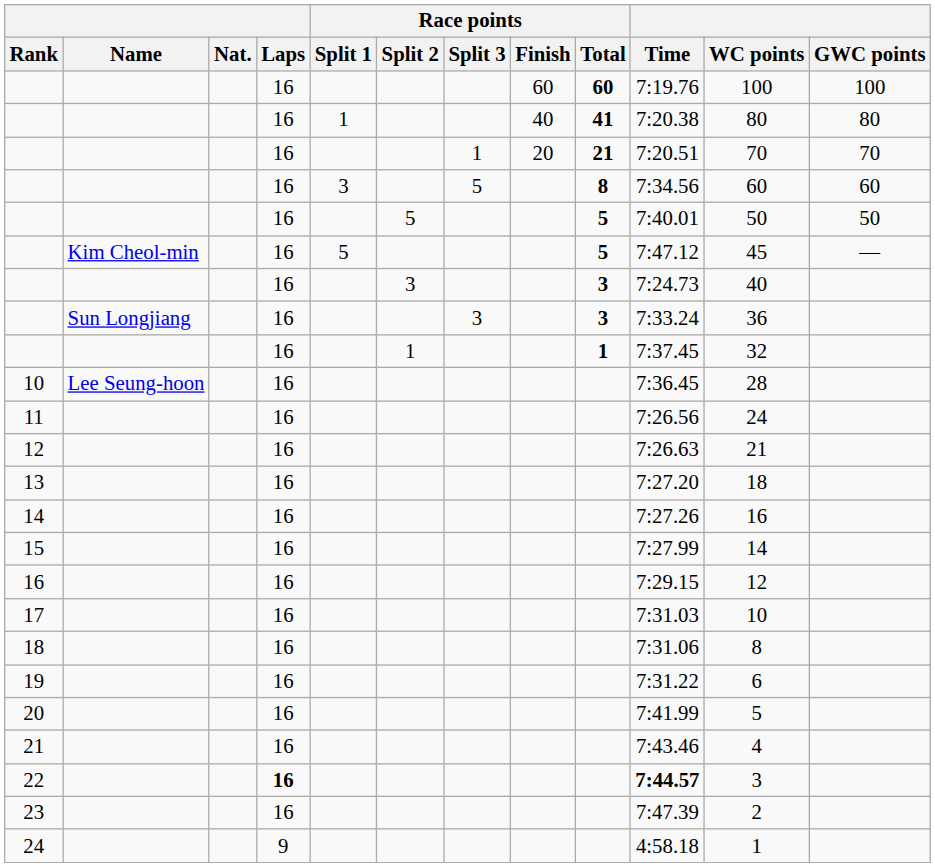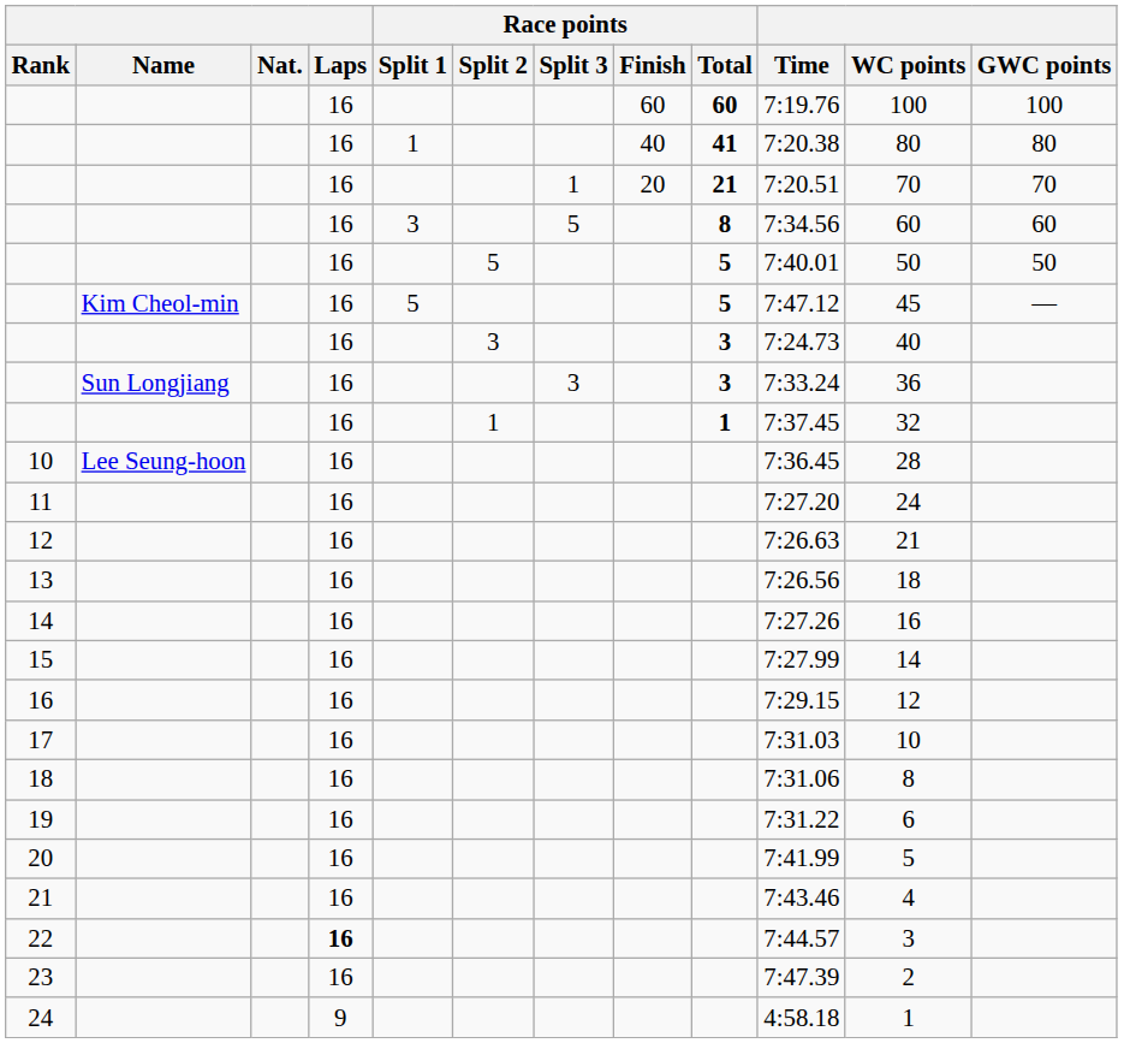 <table class="wikitable sortable" style="text-align:center">
 <tr>
 <th colspan=4></th>
 <th colspan=5>Race points</th>
 <th colspan=3></th>
 </tr>
 <tr>
 <th>Rank</th>
 <th>Name</th>
 <th>Nat.</th>
 <th>Laps</th>
 <th>Split 1</th>
 <th>Split 2</th>
 <th>Split 3</th>
 <th>Finish</th>
 <th>Total</th>
 <th>Time</th>
 <th>WC points</th>
 <th>GWC points</th>
 </tr>
 <tr>
 <td></td>
 <td align=left></td>
 <td></td>
 <td>16</td>
 <td></td>
 <td></td>
 <td></td>
 <td>60</td>
 <td><strong>60</strong></td>
 <td>7:19.76</td>
 <td>100</td>
 <td>100</td>
 </tr>
 <tr>
 <td></td>
 <td align=left></td>
 <td></td>
 <td>16</td>
 <td>1</td>
 <td></td>
 <td></td>
 <td>40</td>
 <td><strong>41</strong></td>
 <td>7:20.38</td>
 <td>80</td>
 <td>80</td>
 </tr>
 <tr>
 <td></td>
 <td align=left></td>
 <td></td>
 <td>16</td>
 <td></td>
 <td></td>
 <td>1</td>
 <td>20</td>
 <td><strong>21</strong></td>
 <td>7:20.51</td>
 <td>70</td>
 <td>70</td>
 </tr>
 <tr>
 <td></td>
 <td align=left></td>
 <td></td>
 <td>16</td>
 <td>3</td>
 <td></td>
 <td>5</td>
 <td></td>
 <td><strong>8</strong></td>
 <td>7:34.56</td>
 <td>60</td>
 <td>60</td>
 </tr>
 <tr>
 <td></td>
 <td align=left></td>
 <td></td>
 <td>16</td>
 <td></td>
 <td>5</td>
 <td></td>
 <td></td>
 <td><strong>5</strong></td>
 <td>7:40.01</td>
 <td>50</td>
 <td>50</td>
 </tr>
 <tr>
 <td></td>
 <td align=left><a href='#'>Kim Cheol-min</a></td>
 <td></td>
 <td>16</td>
 <td>5</td>
 <td></td>
 <td></td>
 <td></td>
 <td><strong>5</strong></td>
 <td>7:47.12</td>
 <td>45</td>
 <td>—</td>
 </tr>
 <tr>
 <td></td>
 <td align=left></td>
 <td></td>
 <td>16</td>
 <td></td>
 <td>3</td>
 <td></td>
 <td></td>
 <td><strong>3</strong></td>
 <td>7:24.73</td>
 <td>40</td>
 <td></td>
 </tr>
 <tr>
 <td></td>
 <td align=left><a href='#'>Sun Longjiang</a></td>
 <td></td>
 <td>16</td>
 <td></td>
 <td></td>
 <td>3</td>
 <td></td>
 <td><strong>3</strong></td>
 <td>7:33.24</td>
 <td>36</td>
 <td></td>
 </tr>
 <tr>
 <td></td>
 <td align=left></td>
 <td></td>
 <td>16</td>
 <td></td>
 <td>1</td>
 <td></td>
 <td></td>
 <td><strong>1</strong></td>
 <td>7:37.45</td>
 <td>32</td>
 <td></td>
 </tr>
 <tr>
 <td>10</td>
 <td align=left><a href='#'>Lee Seung-hoon</a></td>
 <td></td>
 <td>16</td>
 <td></td>
 <td></td>
 <td></td>
 <td></td>
 <td></td>
 <td>7:36.45</td>
 <td>28</td>
 <td></td>
 </tr>
 <tr>
 <td>11</td>
 <td align=left></td>
 <td></td>
 <td>16</td>
 <td></td>
 <td></td>
 <td></td>
 <td></td>
 <td></td>
-<td>7:26.56</td>
+<td>7:27.20</td>
 <td>24</td>
 <td></td>
 </tr>
 <tr>
 <td>12</td>
 <td align=left></td>
 <td></td>
 <td>16</td>
 <td></td>
 <td></td>
 <td></td>
 <td></td>
 <td></td>
 <td>7:26.63</td>
 <td>21</td>
 <td></td>
 </tr>
 <tr>
 <td>13</td>
 <td align=left></td>
 <td></td>
 <td>16</td>
 <td></td>
 <td></td>
 <td></td>
 <td></td>
 <td></td>
-<td>7:27.20</td>
+<td>7:26.56</td>
 <td>18</td>
 <td></td>
 </tr>
 <tr>
 <td>14</td>
 <td align=left></td>
 <td></td>
 <td>16</td>
 <td></td>
 <td></td>
 <td></td>
 <td></td>
 <td></td>
 <td>7:27.26</td>
 <td>16</td>
 <td></td>
 </tr>
 <tr>
 <td>15</td>
 <td align=left></td>
 <td></td>
 <td>16</td>
 <td></td>
 <td></td>
 <td></td>
 <td></td>
 <td></td>
 <td>7:27.99</td>
 <td>14</td>
 <td></td>
 </tr>
 <tr>
 <td>16</td>
 <td align=left></td>
 <td></td>
 <td>16</td>
 <td></td>
 <td></td>
 <td></td>
 <td></td>
 <td></td>
 <td>7:29.15</td>
 <td>12</td>
 <td></td>
 </tr>
 <tr>
 <td>17</td>
 <td align=left></td>
 <td></td>
 <td>16</td>
 <td></td>
 <td></td>
 <td></td>
 <td></td>
 <td></td>
 <td>7:31.03</td>
 <td>10</td>
 <td></td>
 </tr>
 <tr>
 <td>18</td>
 <td align=left></td>
 <td></td>
 <td>16</td>
 <td></td>
 <td></td>
 <td></td>
 <td></td>
 <td></td>
 <td>7:31.06</td>
 <td>8</td>
 <td></td>
 </tr>
 <tr>
 <td>19</td>
 <td align=left></td>
 <td></td>
 <td>16</td>
 <td></td>
 <td></td>
 <td></td>
 <td></td>
 <td></td>
 <td>7:31.22</td>
 <td>6</td>
 <td></td>
 </tr>
 <tr>
 <td>20</td>
 <td align=left></td>
 <td></td>
 <td>16</td>
 <td></td>
 <td></td>
 <td></td>
 <td></td>
 <td></td>
 <td>7:41.99</td>
 <td>5</td>
 <td></td>
 </tr>
 <tr>
 <td>21</td>
 <td align=left></td>
 <td></td>
 <td>16</td>
 <td></td>
 <td></td>
 <td></td>
 <td></td>
 <td></td>
 <td>7:43.46</td>
 <td>4</td>
 <td></td>
 </tr>
 <tr>
 <td>22</td>
 <td align=left></td>
 <td></td>
 <td><strong>16</strong></td>
 <td></td>
 <td></td>
 <td></td>
 <td></td>
 <td></td>
-<td><strong>7:44.57</strong></td>
+<td>7:44.57</td>
 <td>3</td>
 <td></td>
 </tr>
 <tr>
 <td>23</td>
 <td align=left></td>
 <td></td>
 <td>16</td>
 <td></td>
 <td></td>
 <td></td>
 <td></td>
 <td></td>
 <td>7:47.39</td>
 <td>2</td>
 <td></td>
 </tr>
 <tr>
 <td>24</td>
 <td align=left></td>
 <td></td>
 <td>9</td>
 <td></td>
 <td></td>
 <td></td>
 <td></td>
 <td></td>
 <td>4:58.18</td>
 <td>1</td>
 <td></td>
 </tr>
 </table>
